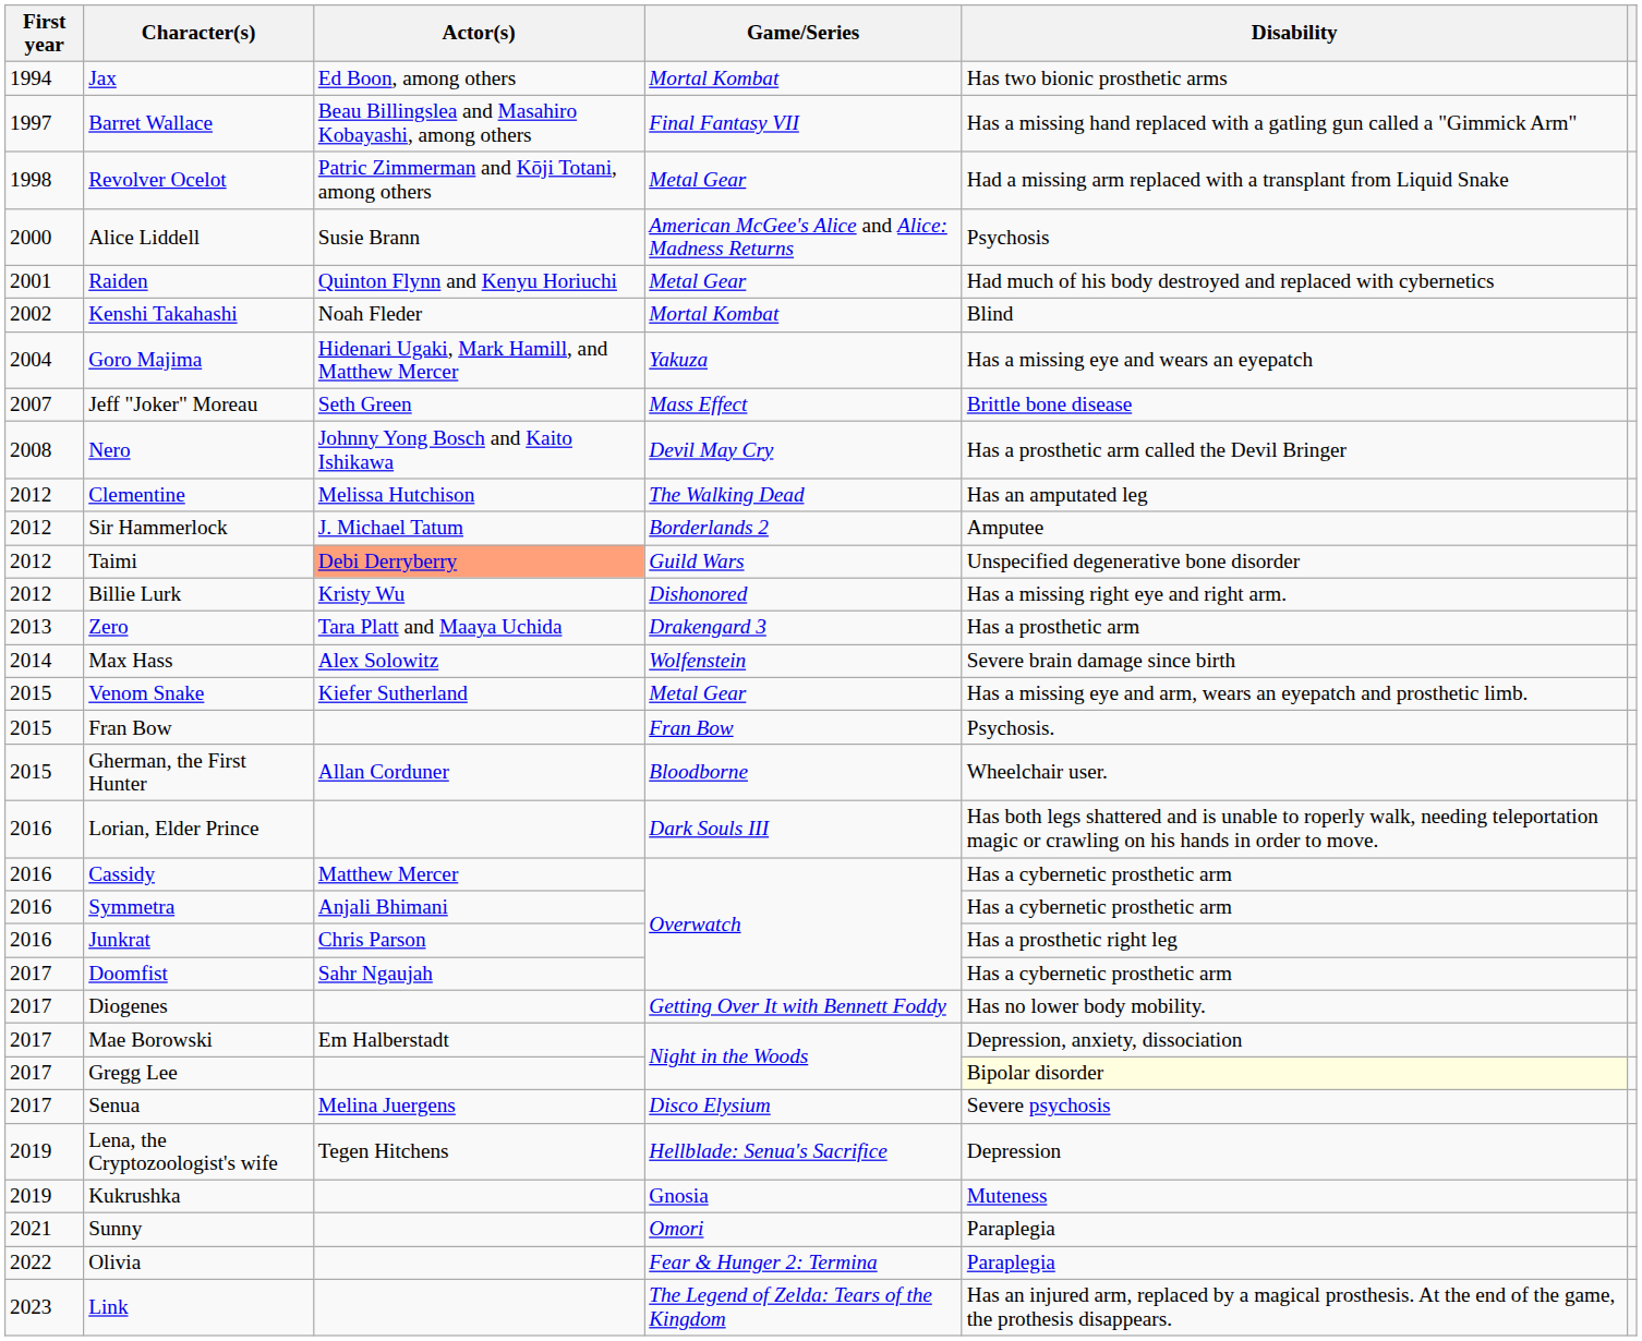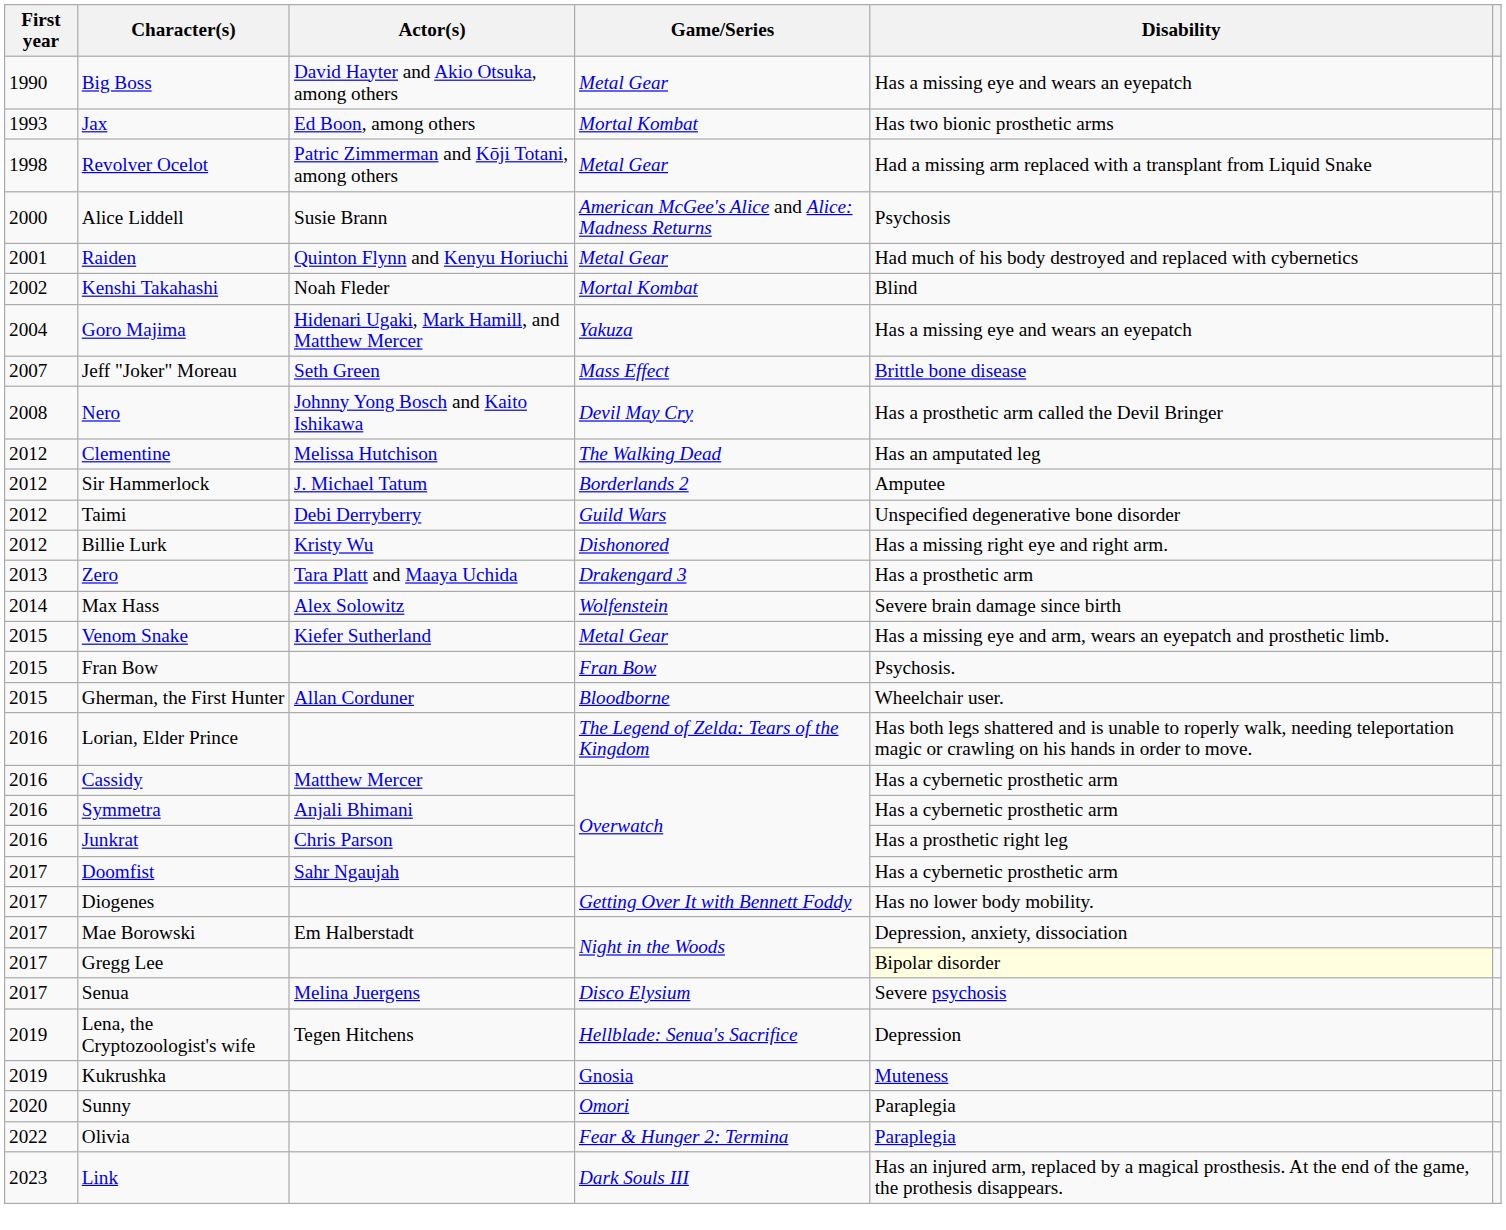 <table class="wikitable sortable">
 <tr>
 <th>First year</th>
 <th>Character(s)</th>
 <th>Actor(s)</th>
 <th>Game/Series</th>
 <th>Disability</th>
 <th></th>
 </tr>
 <tr>
-<td>1994</td>
+<td>1990</td>
+<td><a href='#'>Big Boss</a></td>
+<td><a href='#'>David Hayter</a> and <a href='#'>Akio Otsuka</a>, among others</td>
+<td><em><a href='#'>Metal Gear</a></em></td>
+<td>Has a missing eye and wears an eyepatch</td>
+<td></td>
+</tr>
+<tr>
+<td>1993</td>
 <td><a href='#'>Jax</a></td>
 <td><a href='#'>Ed Boon</a>, among others</td>
 <td><em><a href='#'>Mortal Kombat</a></em></td>
 <td>Has two bionic prosthetic arms</td>
-<td></td>
-</tr>
-<tr>
-<td>1997</td>
-<td><a href='#'>Barret Wallace</a></td>
-<td><a href='#'>Beau Billingslea</a> and <a href='#'>Masahiro Kobayashi</a>, among others</td>
-<td><em><a href='#'>Final Fantasy VII</a></em></td>
-<td>Has a missing hand replaced with a gatling gun called a "Gimmick Arm"</td>
 <td></td>
 </tr>
 <tr>
 <td>1998</td>
 <td><a href='#'>Revolver Ocelot</a></td>
 <td><a href='#'>Patric Zimmerman</a> and <a href='#'>Kōji Totani</a>, among others</td>
 <td><em><a href='#'>Metal Gear</a></em></td>
 <td>Had a missing arm replaced with a transplant from Liquid Snake</td>
 <td></td>
 </tr>
 <tr>
 <td>2000</td>
 <td>Alice Liddell</td>
 <td>Susie Brann</td>
 <td><em><a href='#'>American McGee's Alice</a></em> and <em><a href='#'>Alice: Madness Returns</a></em></td>
 <td>Psychosis</td>
 <td></td>
 </tr>
 <tr>
 <td>2001</td>
 <td><a href='#'>Raiden</a></td>
 <td><a href='#'>Quinton Flynn</a> and <a href='#'>Kenyu Horiuchi</a></td>
 <td><em><a href='#'>Metal Gear</a></em></td>
 <td>Had much of his body destroyed and replaced with cybernetics</td>
 <td></td>
 </tr>
 <tr>
 <td>2002</td>
 <td><a href='#'>Kenshi Takahashi</a></td>
 <td>Noah Fleder</td>
 <td><em><a href='#'>Mortal Kombat</a></em></td>
 <td>Blind</td>
 <td></td>
 </tr>
 <tr>
 <td>2004</td>
 <td><a href='#'>Goro Majima</a></td>
 <td><a href='#'>Hidenari Ugaki</a>, <a href='#'>Mark Hamill</a>, and <a href='#'>Matthew Mercer</a></td>
 <td><em><a href='#'>Yakuza</a></em></td>
 <td>Has a missing eye and wears an eyepatch</td>
 <td></td>
 </tr>
 <tr>
 <td>2007</td>
 <td>Jeff "Joker" Moreau</td>
 <td><a href='#'>Seth Green</a></td>
 <td><em><a href='#'>Mass Effect</a></em></td>
 <td><a href='#'>Brittle bone disease</a></td>
 <td></td>
 </tr>
 <tr>
 <td>2008</td>
 <td><a href='#'>Nero</a></td>
 <td><a href='#'>Johnny Yong Bosch</a> and <a href='#'>Kaito Ishikawa</a></td>
 <td><em><a href='#'>Devil May Cry</a></em></td>
 <td>Has a prosthetic arm called the Devil Bringer</td>
 <td></td>
 </tr>
 <tr>
 <td>2012</td>
 <td><a href='#'>Clementine</a></td>
 <td><a href='#'>Melissa Hutchison</a></td>
 <td><em><a href='#'>The Walking Dead</a></em></td>
 <td>Has an amputated leg</td>
 <td></td>
 </tr>
 <tr>
 <td>2012</td>
 <td>Sir Hammerlock</td>
 <td><a href='#'>J. Michael Tatum</a></td>
 <td><em><a href='#'>Borderlands 2</a></em></td>
 <td>Amputee</td>
 <td></td>
 </tr>
 <tr>
 <td>2012</td>
 <td>Taimi</td>
-<td style="background: lightsalmon;"><a href='#'>Debi Derryberry</a></td>
+<td><a href='#'>Debi Derryberry</a></td>
 <td><em><a href='#'>Guild Wars</a></em></td>
 <td>Unspecified degenerative bone disorder</td>
 <td></td>
 </tr>
 <tr>
 <td>2012</td>
 <td>Billie Lurk</td>
 <td><a href='#'>Kristy Wu</a></td>
 <td><em><a href='#'>Dishonored</a></em></td>
 <td>Has a missing right eye and right arm.</td>
 <td></td>
 </tr>
 <tr>
 <td>2013</td>
 <td><a href='#'>Zero</a></td>
 <td><a href='#'>Tara Platt</a> and <a href='#'>Maaya Uchida</a></td>
 <td><em><a href='#'>Drakengard 3</a></em></td>
 <td>Has a prosthetic arm</td>
 <td></td>
 </tr>
 <tr>
 <td>2014</td>
 <td>Max Hass</td>
 <td><a href='#'>Alex Solowitz</a></td>
 <td><em><a href='#'>Wolfenstein</a></em></td>
 <td>Severe brain damage since birth</td>
 <td></td>
 </tr>
 <tr>
 <td>2015</td>
 <td><a href='#'>Venom Snake</a></td>
 <td><a href='#'>Kiefer Sutherland</a></td>
 <td><em><a href='#'>Metal Gear</a></em></td>
 <td>Has a missing eye and arm, wears an eyepatch and prosthetic limb.</td>
 <td></td>
 </tr>
 <tr>
 <td>2015</td>
 <td>Fran Bow</td>
 <td></td>
 <td><em><a href='#'>Fran Bow</a></em></td>
 <td>Psychosis.</td>
 <td></td>
 </tr>
 <tr>
 <td>2015</td>
 <td>Gherman, the First Hunter</td>
 <td><a href='#'>Allan Corduner</a></td>
 <td><em><a href='#'>Bloodborne</a></em></td>
 <td>Wheelchair user.</td>
 <td></td>
 </tr>
 <tr>
 <td>2016</td>
 <td>Lorian, Elder Prince</td>
 <td></td>
-<td><em><a href='#'>Dark Souls III</a></em></td>
+<td><em><a href='#'>The Legend of Zelda: Tears of the Kingdom</a></em></td>
 <td>Has both legs shattered and is unable to roperly walk, needing teleportation magic or crawling on his hands in order to move.</td>
 <td></td>
 </tr>
 <tr>
 <td>2016</td>
 <td><a href='#'>Cassidy</a></td>
 <td><a href='#'>Matthew Mercer</a></td>
 <td rowspan="4"><em><a href='#'>Overwatch</a></em></td>
 <td>Has a cybernetic prosthetic arm</td>
 <td></td>
 </tr>
 <tr>
 <td>2016</td>
 <td><a href='#'>Symmetra</a></td>
 <td><a href='#'>Anjali Bhimani</a></td>
 <td>Has a cybernetic prosthetic arm</td>
 <td></td>
 </tr>
 <tr>
 <td>2016</td>
 <td><a href='#'>Junkrat</a></td>
 <td><a href='#'>Chris Parson</a></td>
 <td>Has a prosthetic right leg</td>
 <td></td>
 </tr>
 <tr>
 <td>2017</td>
 <td><a href='#'>Doomfist</a></td>
 <td><a href='#'>Sahr Ngaujah</a></td>
 <td>Has a cybernetic prosthetic arm</td>
 <td></td>
 </tr>
 <tr>
 <td>2017</td>
 <td>Diogenes</td>
 <td></td>
 <td><em><a href='#'>Getting Over It with Bennett Foddy</a></em></td>
 <td>Has no lower body mobility.</td>
 <td></td>
 </tr>
 <tr>
 <td>2017</td>
 <td>Mae Borowski</td>
 <td>Em Halberstadt</td>
 <td rowspan="2"><em><a href='#'>Night in the Woods</a></em></td>
 <td>Depression, anxiety, dissociation</td>
 <td></td>
 </tr>
 <tr>
 <td>2017</td>
 <td>Gregg Lee</td>
 <td></td>
 <td style="background: lightyellow;">Bipolar disorder</td>
 <td></td>
 </tr>
 <tr>
 <td>2017</td>
 <td>Senua</td>
 <td><a href='#'>Melina Juergens</a></td>
 <td><em><a href='#'>Disco Elysium</a></em></td>
 <td>Severe <a href='#'>psychosis</a></td>
 <td></td>
 </tr>
 <tr>
 <td>2019</td>
 <td>Lena, the Cryptozoologist's wife</td>
 <td>Tegen Hitchens</td>
 <td><em><a href='#'>Hellblade: Senua's Sacrifice</a></em></td>
 <td>Depression</td>
 <td></td>
 </tr>
 <tr>
 <td>2019</td>
 <td>Kukrushka</td>
 <td></td>
 <td><a href='#'>Gnosia</a></td>
 <td><a href='#'>Muteness</a></td>
 <td></td>
 </tr>
 <tr>
-<td>2021</td>
+<td>2020</td>
 <td>Sunny</td>
 <td></td>
 <td><em><a href='#'>Omori</a></em></td>
 <td>Paraplegia</td>
 <td></td>
 </tr>
 <tr>
 <td>2022</td>
 <td>Olivia</td>
 <td></td>
 <td><em><a href='#'>Fear & Hunger 2: Termina</a></em></td>
 <td><a href='#'>Paraplegia</a></td>
 <td></td>
 </tr>
 <tr>
 <td>2023</td>
 <td><a href='#'>Link</a></td>
 <td></td>
-<td><em><a href='#'>The Legend of Zelda: Tears of the Kingdom</a></em></td>
+<td><em><a href='#'>Dark Souls III</a></em></td>
 <td>Has an injured arm, replaced by a magical prosthesis. At the end of the game, the prothesis disappears.</td>
 <td></td>
 </tr>
 </table>
